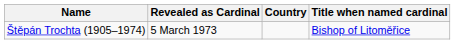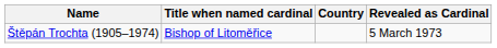 <table class="wikitable">
 <tr>
 <th>Name</th>
+<th>Title when named cardinal</th>
+<th>Country</th>
 <th>Revealed as Cardinal</th>
-<th>Country</th>
-<th>Title when named cardinal</th>
 </tr>
 <tr>
 <td><a href='#'>Štěpán Trochta</a> (1905–1974)</td>
+<td><a href='#'>Bishop of Litoměřice</a></td>
+<td></td>
 <td>5 March 1973</td>
-<td></td>
-<td><a href='#'>Bishop of Litoměřice</a></td>
 </tr>
 </table>
